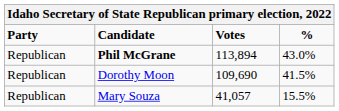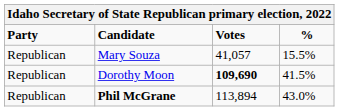 <table class="wikitable">
 <tr>
 <th colspan="4">Idaho Secretary of State Republican primary election, 2022</th>
 </tr>
 <tr>
 <td><strong>Party</strong></td>
 <td><strong>Candidate</strong></td>
 <td><strong>Votes</strong></td>
 <td align=center><strong>%</strong></td>
 </tr>
 <tr>
 <td>Republican</td>
+<td><a href='#'>Mary Souza</a></td>
+<td>41,057</td>
+<td>15.5%</td>
+</tr>
+<tr>
+<td>Republican</td>
+<td><a href='#'>Dorothy Moon</a></td>
+<td><strong>109,690</strong></td>
+<td>41.5%</td>
+</tr>
+<tr>
+<td>Republican</td>
 <td><strong>Phil McGrane</strong></td>
 <td>113,894</td>
 <td>43.0%</td>
 </tr>
-<tr>
-<td>Republican</td>
-<td><a href='#'>Dorothy Moon</a></td>
-<td>109,690</td>
-<td>41.5%</td>
-</tr>
-<tr>
-<td>Republican</td>
-<td><a href='#'>Mary Souza</a></td>
-<td>41,057</td>
-<td>15.5%</td>
-</tr>
 </table>
